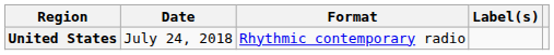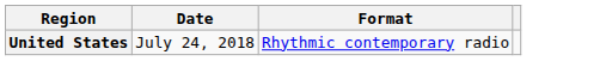 <table class="wikitable plainrowheaders">
 <tr>
 <th scope="col">Region</th>
 <th scope="col">Date</th>
 <th scope="col">Format</th>
-<th scope="col">Label(s)</th>
 <th scope="col"></th>
 </tr>
 <tr>
 <th scope="row">United States</th>
 <td>July 24, 2018</td>
 <td><a href='#'>Rhythmic contemporary</a> radio</td>
-<td></td>
 <td style="text-align:center;"></td>
 </tr>
 </table>
